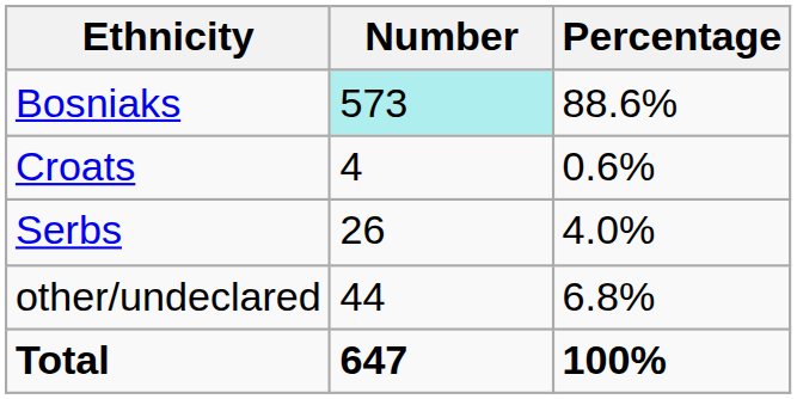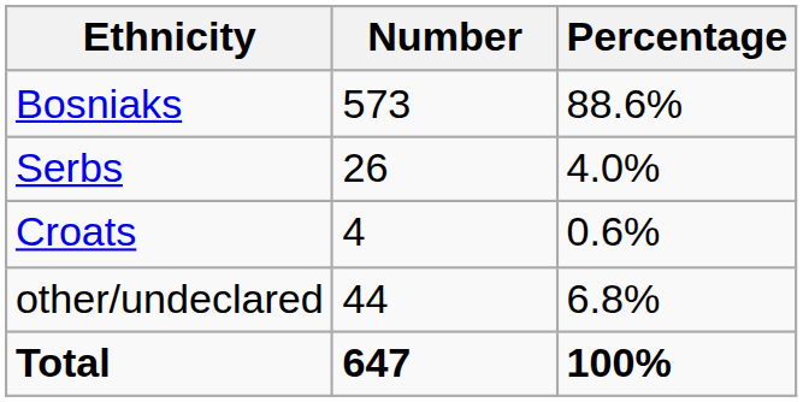 <table class="wikitable">
 <tr>
 <th width="100px">Ethnicity</th>
 <th width="80px">Number</th>
 <th width="80px">Percentage</th>
 </tr>
 <tr>
 <td><a href='#'>Bosniaks</a></td>
-<td style="background: paleturquoise;">573</td>
+<td>573</td>
 <td>88.6%</td>
+</tr>
+<tr>
+<td><a href='#'>Serbs</a></td>
+<td>26</td>
+<td>4.0%</td>
 </tr>
 <tr>
 <td><a href='#'>Croats</a></td>
 <td>4</td>
 <td>0.6%</td>
-</tr>
-<tr>
-<td><a href='#'>Serbs</a></td>
-<td>26</td>
-<td>4.0%</td>
 </tr>
 <tr>
 <td>other/undeclared</td>
 <td>44</td>
 <td>6.8%</td>
 </tr>
 <tr>
 <td><strong>Total</strong></td>
 <td><strong>647</strong></td>
 <td><strong>100%</strong></td>
 </tr>
 </table>
